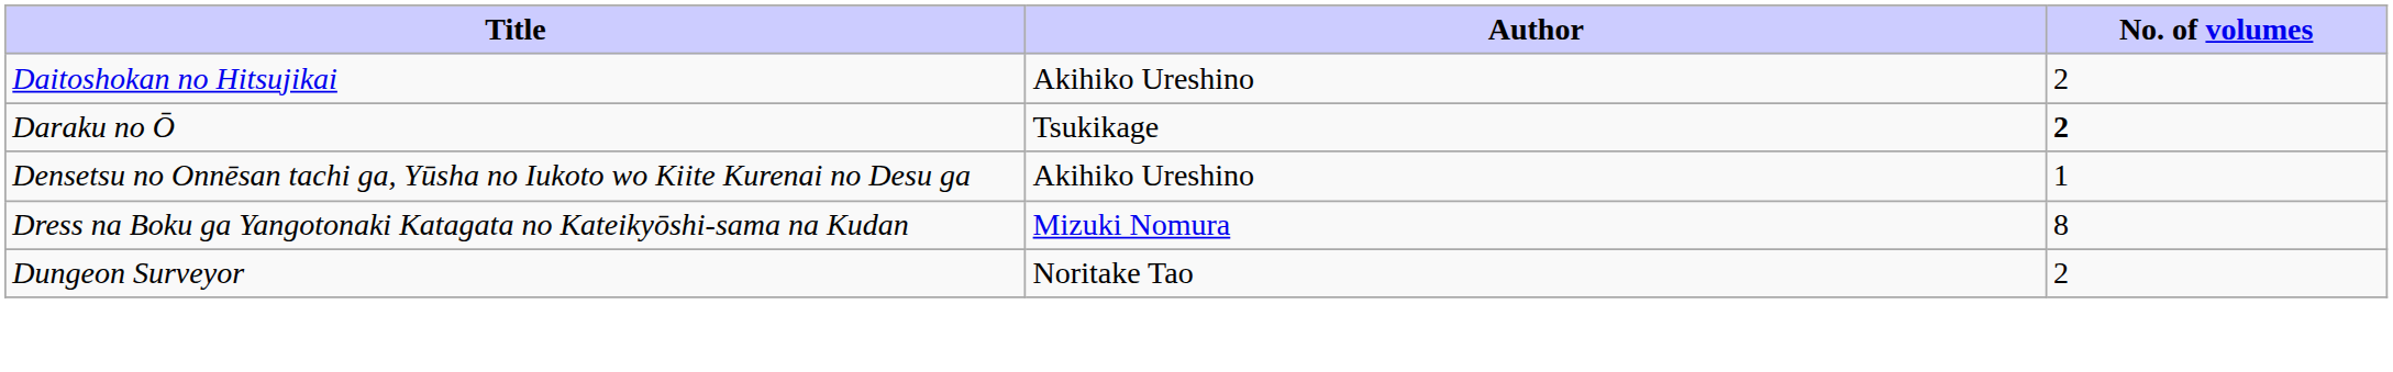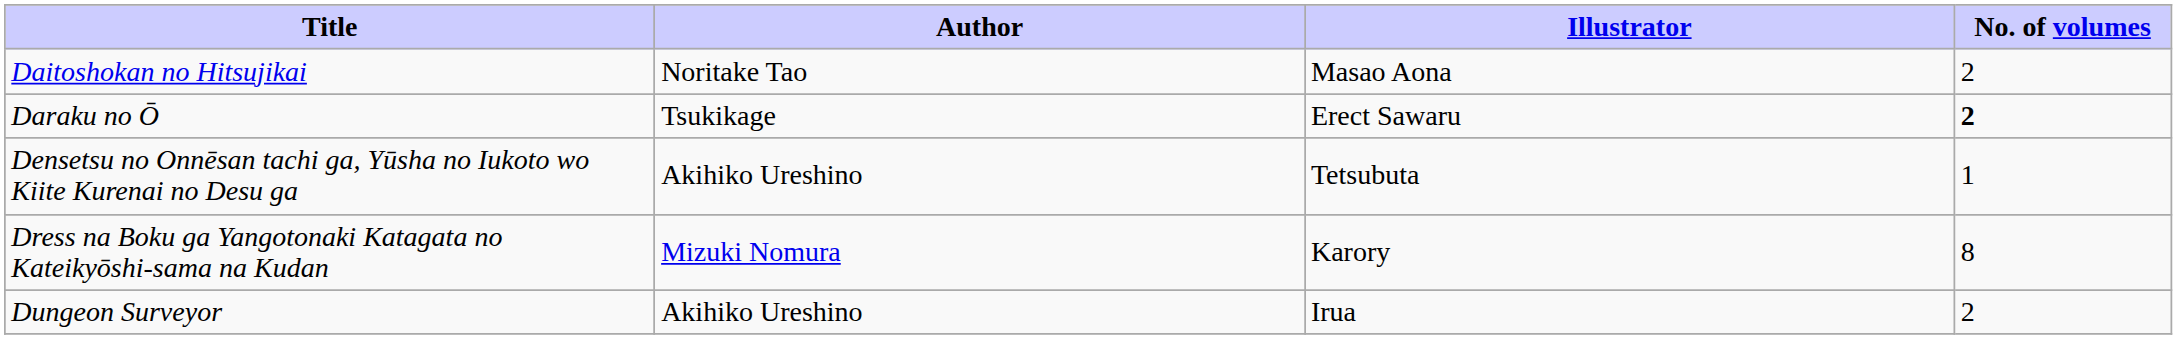 <table class="wikitable" style="width: 98%;">
 <tr>
 <th width=30% style="background:#ccf;">Title</th>
 <th width=30% style="background:#ccf;">Author</th>
+<th width=30% style="background:#ccf;"><a href='#'>Illustrator</a></th>
 <th width=10% style="background:#ccf;">No. of <a href='#'>volumes</a></th>
 </tr>
 <tr>
 <td><em><a href='#'>Daitoshokan no Hitsujikai</a></em></td>
-<td>Akihiko Ureshino</td>
+<td>Noritake Tao</td>
+<td>Masao Aona</td>
 <td>2</td>
 </tr>
 <tr>
 <td><em>Daraku no Ō</em></td>
 <td>Tsukikage</td>
+<td>Erect Sawaru</td>
 <td><strong>2</strong></td>
 </tr>
 <tr>
 <td><em>Densetsu no Onnēsan tachi ga, Yūsha no Iukoto wo Kiite Kurenai no Desu ga</em></td>
 <td>Akihiko Ureshino</td>
+<td>Tetsubuta</td>
 <td>1</td>
 </tr>
 <tr>
 <td><em>Dress na Boku ga Yangotonaki Katagata no Kateikyōshi-sama na Kudan</em></td>
 <td><a href='#'>Mizuki Nomura</a></td>
+<td>Karory</td>
 <td>8</td>
 </tr>
 <tr>
 <td><em>Dungeon Surveyor</em></td>
-<td>Noritake Tao</td>
+<td>Akihiko Ureshino</td>
+<td>Irua</td>
 <td>2</td>
 </tr>
 </table>
